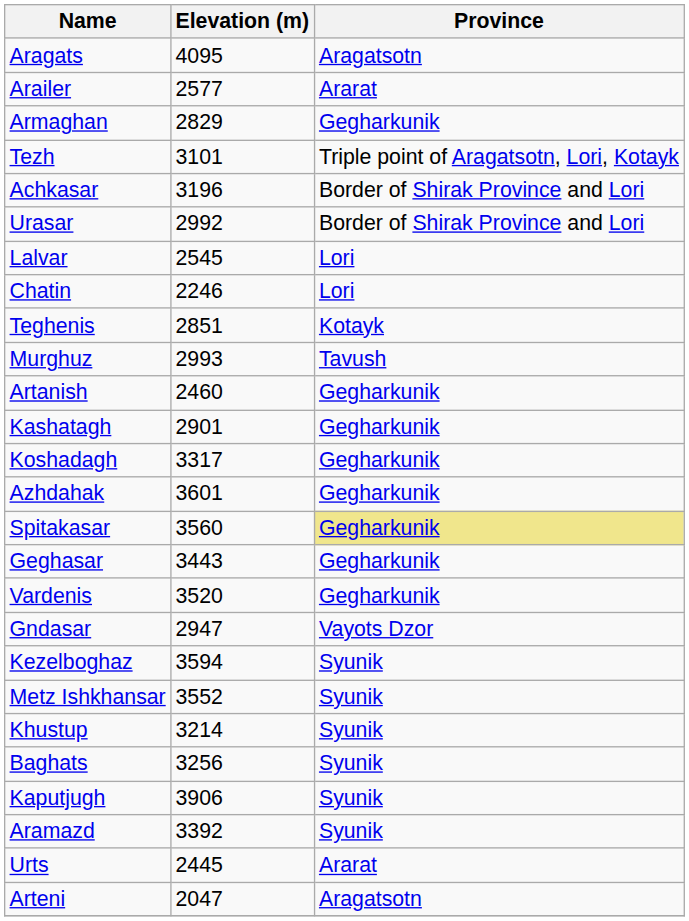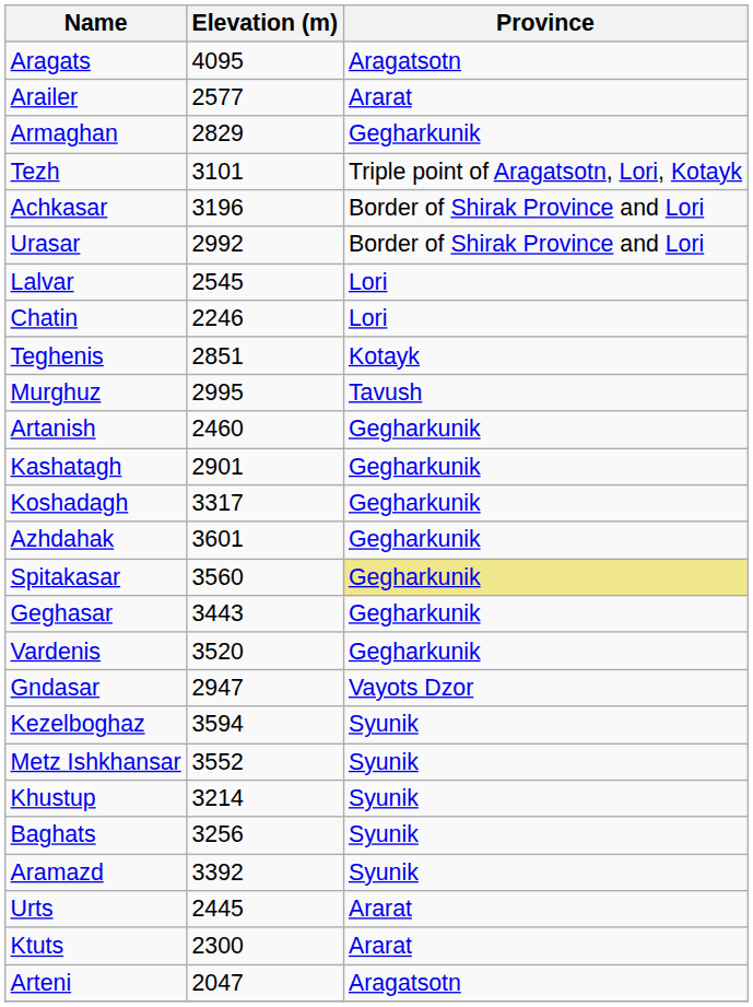 <table class="wikitable sortable">
 <tr>
 <th>Name</th>
 <th>Elevation (m)</th>
 <th>Province</th>
 </tr>
 <tr>
 <td><a href='#'>Aragats</a></td>
 <td>4095</td>
 <td><a href='#'>Aragatsotn</a></td>
 </tr>
 <tr>
 <td><a href='#'>Arailer</a></td>
 <td>2577</td>
 <td><a href='#'>Ararat</a></td>
 </tr>
 <tr>
 <td><a href='#'>Armaghan</a></td>
 <td>2829</td>
 <td><a href='#'>Gegharkunik</a></td>
 </tr>
 <tr>
 <td><a href='#'>Tezh</a></td>
 <td>3101</td>
 <td>Triple point of <a href='#'>Aragatsotn</a>, <a href='#'>Lori</a>, <a href='#'>Kotayk</a></td>
 </tr>
 <tr>
 <td><a href='#'>Achkasar</a></td>
 <td>3196</td>
 <td>Border of <a href='#'>Shirak Province</a> and <a href='#'>Lori</a></td>
 </tr>
 <tr>
 <td><a href='#'>Urasar</a></td>
 <td>2992</td>
 <td>Border of <a href='#'>Shirak Province</a> and <a href='#'>Lori</a></td>
 </tr>
 <tr>
 <td><a href='#'>Lalvar</a></td>
 <td>2545</td>
 <td><a href='#'>Lori</a></td>
 </tr>
 <tr>
 <td><a href='#'>Chatin</a></td>
 <td>2246</td>
 <td><a href='#'>Lori</a></td>
 </tr>
 <tr>
 <td><a href='#'>Teghenis</a></td>
 <td>2851</td>
 <td><a href='#'>Kotayk</a></td>
 </tr>
 <tr>
 <td><a href='#'>Murghuz</a></td>
-<td>2993</td>
+<td>2995</td>
 <td><a href='#'>Tavush</a></td>
 </tr>
 <tr>
 <td><a href='#'>Artanish</a></td>
 <td>2460</td>
 <td><a href='#'>Gegharkunik</a></td>
 </tr>
 <tr>
 <td><a href='#'>Kashatagh</a></td>
 <td>2901</td>
 <td><a href='#'>Gegharkunik</a></td>
 </tr>
 <tr>
 <td><a href='#'>Koshadagh</a></td>
 <td>3317</td>
 <td><a href='#'>Gegharkunik</a></td>
 </tr>
 <tr>
 <td><a href='#'>Azhdahak</a></td>
 <td>3601</td>
 <td><a href='#'>Gegharkunik</a></td>
 </tr>
 <tr>
 <td><a href='#'>Spitakasar</a></td>
 <td>3560</td>
 <td style="background: khaki;"><a href='#'>Gegharkunik</a></td>
 </tr>
 <tr>
 <td><a href='#'>Geghasar</a></td>
 <td>3443</td>
 <td><a href='#'>Gegharkunik</a></td>
 </tr>
 <tr>
 <td><a href='#'>Vardenis</a></td>
 <td>3520</td>
 <td><a href='#'>Gegharkunik</a></td>
 </tr>
 <tr>
 <td><a href='#'>Gndasar</a></td>
 <td>2947</td>
 <td><a href='#'>Vayots Dzor</a></td>
 </tr>
 <tr>
 <td><a href='#'>Kezelboghaz</a></td>
 <td>3594</td>
 <td><a href='#'>Syunik</a></td>
 </tr>
 <tr>
 <td><a href='#'>Metz Ishkhansar</a></td>
 <td>3552</td>
 <td><a href='#'>Syunik</a></td>
 </tr>
 <tr>
 <td><a href='#'>Khustup</a></td>
 <td>3214</td>
 <td><a href='#'>Syunik</a></td>
 </tr>
 <tr>
 <td><a href='#'>Baghats</a></td>
 <td>3256</td>
 <td><a href='#'>Syunik</a></td>
 </tr>
 <tr>
-<td><a href='#'>Kaputjugh</a></td>
-<td>3906</td>
-<td><a href='#'>Syunik</a></td>
-</tr>
-<tr>
 <td><a href='#'>Aramazd</a></td>
 <td>3392</td>
 <td><a href='#'>Syunik</a></td>
 </tr>
 <tr>
 <td><a href='#'>Urts</a></td>
 <td>2445</td>
 <td><a href='#'>Ararat</a></td>
 </tr>
 <tr>
+<td><a href='#'>Ktuts</a></td>
+<td>2300</td>
+<td><a href='#'>Ararat</a></td>
+</tr>
+<tr>
 <td><a href='#'>Arteni</a></td>
 <td>2047</td>
 <td><a href='#'>Aragatsotn</a></td>
 </tr>
 <tr>
 </tr>
 </table>
